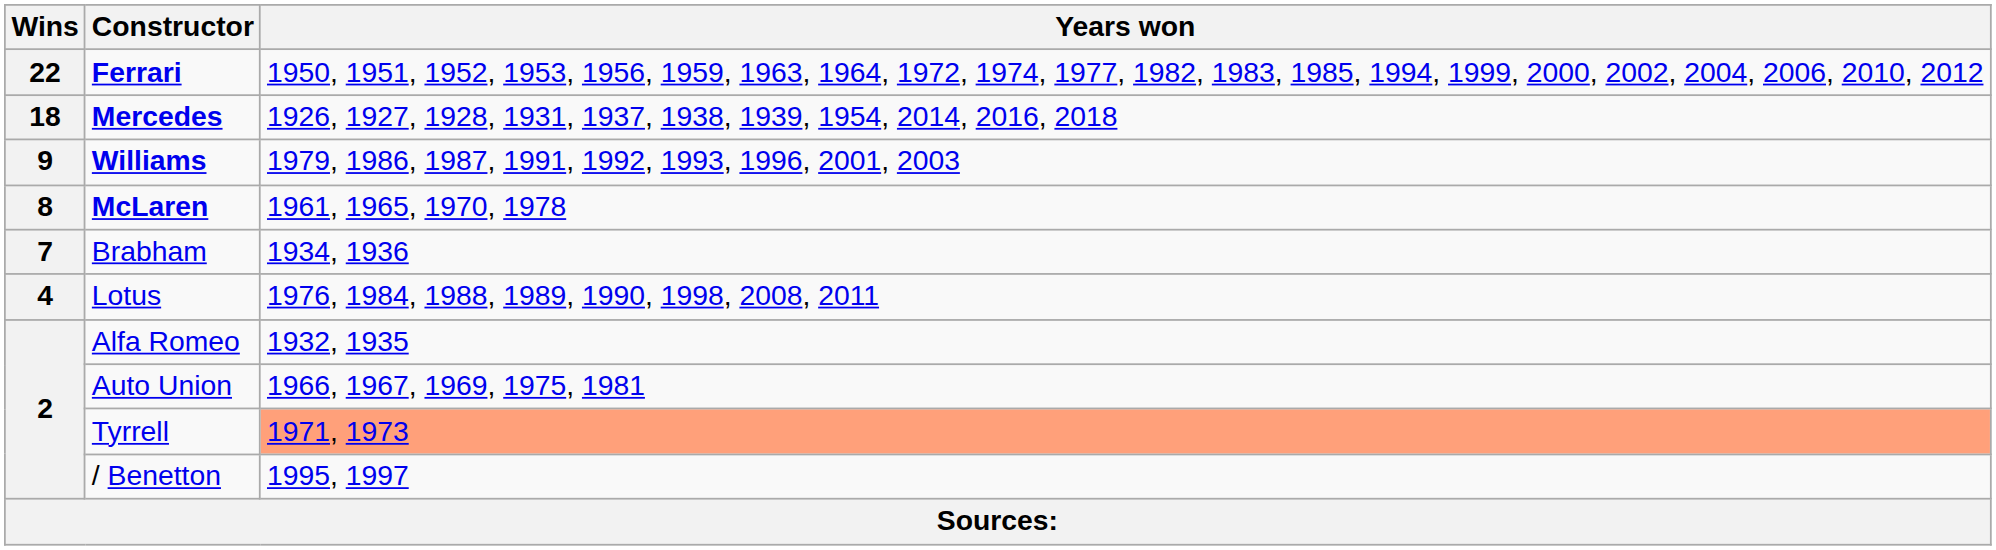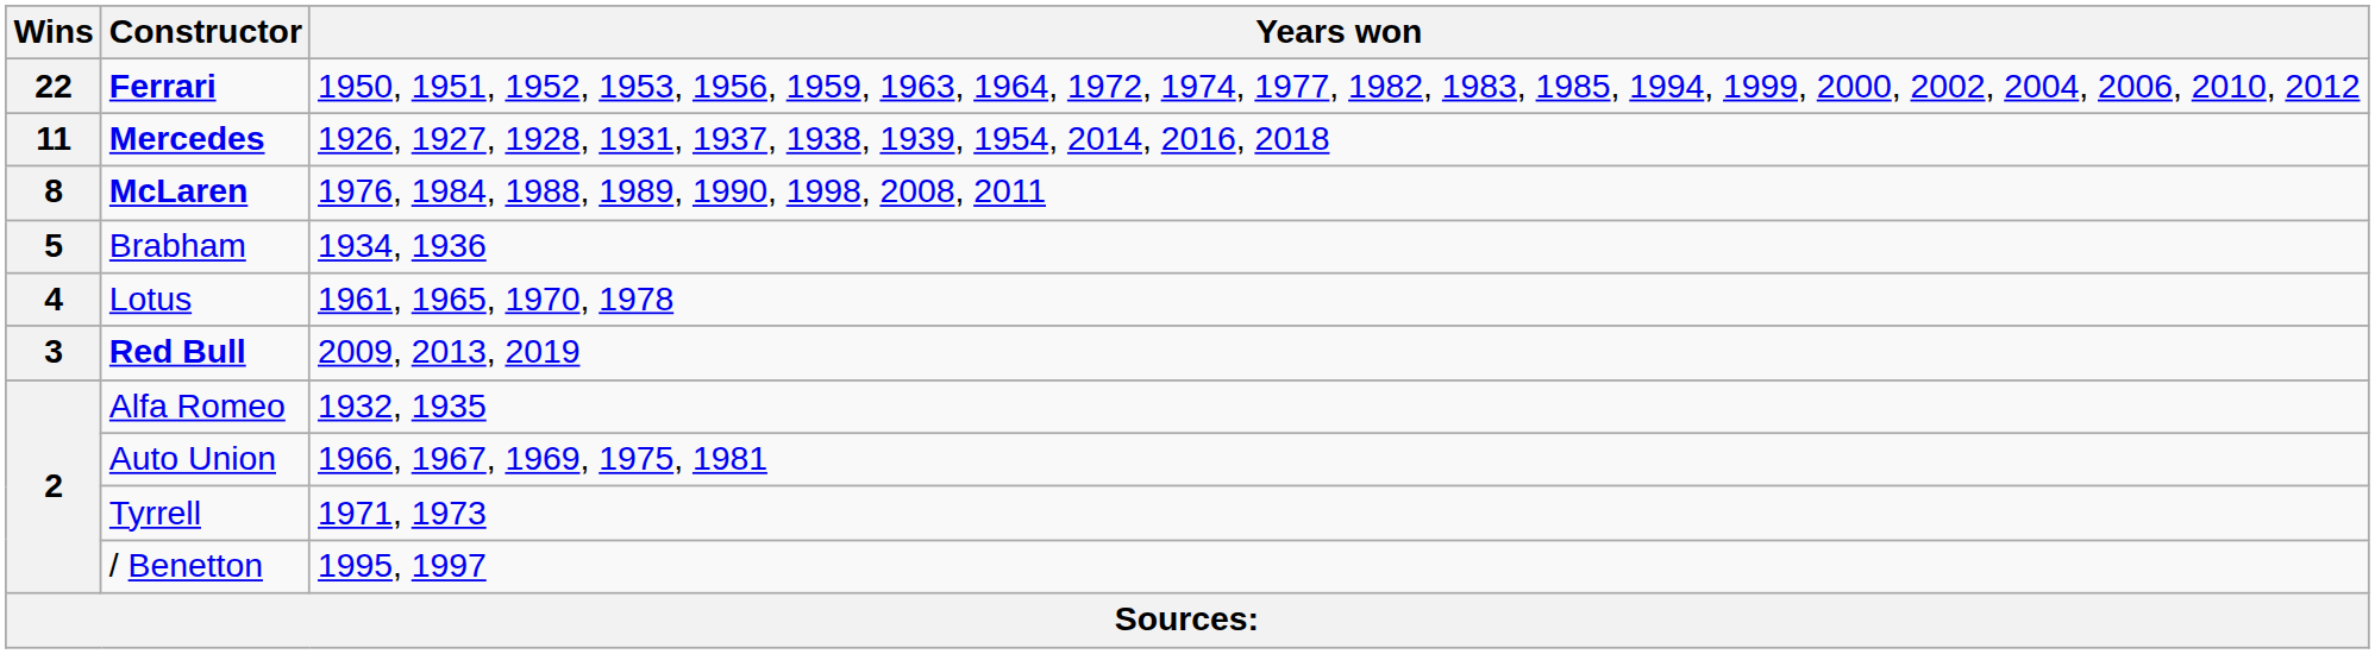 <table class="wikitable">
 <tr>
 <th>Wins</th>
 <th>Constructor</th>
 <th>Years won</th>
 </tr>
 <tr>
 <th>22</th>
 <td> <strong><a href='#'>Ferrari</a></strong></td>
 <td><span><a href='#'>1950</a></span>, <a href='#'>1951</a>, <a href='#'>1952</a>, <a href='#'>1953</a>, <a href='#'>1956</a>, <a href='#'>1959</a>, <a href='#'>1963</a>, <a href='#'>1964</a>, <a href='#'>1972</a>, <a href='#'>1974</a>, <a href='#'>1977</a>, <a href='#'>1982</a>, <a href='#'>1983</a>, <a href='#'>1985</a>, <a href='#'>1994</a>, <a href='#'>1999</a>, <a href='#'>2000</a>, <a href='#'>2002</a>, <a href='#'>2004</a>, <a href='#'>2006</a>, <a href='#'>2010</a>, <a href='#'>2012</a></td>
 </tr>
 <tr>
-<th>18</th>
+<th>11</th>
 <td> <strong><a href='#'>Mercedes</a></strong></td>
 <td><span><a href='#'>1926</a>, <a href='#'>1927</a>, <a href='#'>1928</a>, <a href='#'>1931</a>,</span><span> <a href='#'>1937</a>, <a href='#'>1938</a>, <a href='#'>1939</a>,</span> <a href='#'>1954</a>, <a href='#'>2014</a>, <a href='#'>2016</a>, <a href='#'>2018</a></td>
 </tr>
 <tr>
-<th>9</th>
-<td> <strong><a href='#'>Williams</a></strong></td>
-<td><a href='#'>1979</a>, <a href='#'>1986</a>, <a href='#'>1987</a>, <a href='#'>1991</a>, <a href='#'>1992</a>, <a href='#'>1993</a>, <a href='#'>1996</a>, <a href='#'>2001</a>, <a href='#'>2003</a></td>
+<th>8</th>
+<td> <strong><a href='#'>McLaren</a></strong></td>
+<td><a href='#'>1976</a>, <a href='#'>1984</a>, <a href='#'>1988</a>, <a href='#'>1989</a>, <a href='#'>1990</a>, <a href='#'>1998</a>, <a href='#'>2008</a>, <a href='#'>2011</a></td>
 </tr>
 <tr>
-<th>8</th>
-<td> <strong><a href='#'>McLaren</a></strong></td>
-<td><a href='#'>1961</a>, <a href='#'>1965</a>, <a href='#'>1970</a>, <a href='#'>1978</a></td>
-</tr>
-<tr>
-<th>7</th>
+<th>5</th>
 <td> <a href='#'>Brabham</a></td>
 <td><span><a href='#'>1934</a>,</span><span> <a href='#'>1936</a></span></td>
 </tr>
 <tr>
 <th>4</th>
 <td> <a href='#'>Lotus</a></td>
-<td><a href='#'>1976</a>, <a href='#'>1984</a>, <a href='#'>1988</a>, <a href='#'>1989</a>, <a href='#'>1990</a>, <a href='#'>1998</a>, <a href='#'>2008</a>, <a href='#'>2011</a></td>
+<td><a href='#'>1961</a>, <a href='#'>1965</a>, <a href='#'>1970</a>, <a href='#'>1978</a></td>
+</tr>
+<tr>
+<th>3</th>
+<td> <strong><a href='#'>Red Bull</a></strong></td>
+<td><a href='#'>2009</a>, <a href='#'>2013</a>, <a href='#'>2019</a></td>
 </tr>
 <tr>
 <th rowspan="4">2</th>
 <td> <a href='#'>Alfa Romeo</a></td>
 <td><span><a href='#'>1932</a>, <a href='#'>1935</a></span></td>
 </tr>
 <tr>
 <td> <a href='#'>Auto Union</a></td>
 <td><a href='#'>1966</a>, <a href='#'>1967</a>, <a href='#'>1969</a>, <a href='#'>1975</a>, <a href='#'>1981</a></td>
 </tr>
 <tr>
 <td> <a href='#'>Tyrrell</a></td>
-<td style="background: lightsalmon;"><a href='#'>1971</a>, <a href='#'>1973</a></td>
+<td><a href='#'>1971</a>, <a href='#'>1973</a></td>
 </tr>
 <tr>
 <td>/ <a href='#'>Benetton</a></td>
 <td><a href='#'>1995</a>, <a href='#'>1997</a></td>
 </tr>
 <tr>
 <th colspan=3>Sources:</th>
 </tr>
 </table>
